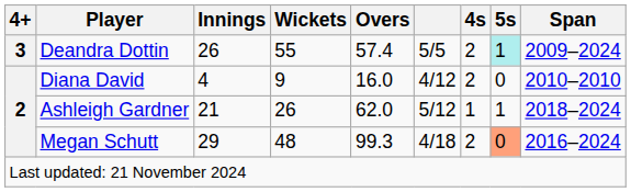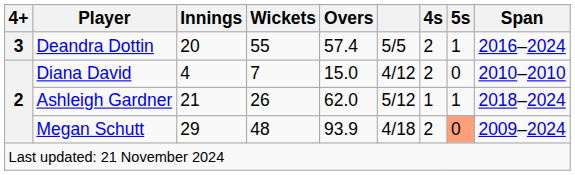 <table class="wikitable sortable">
 <tr>
 <th>4+</th>
 <th>Player</th>
 <th>Innings</th>
 <th>Wickets</th>
 <th>Overs</th>
 <th></th>
 <th>4s</th>
 <th>5s</th>
 <th>Span</th>
 </tr>
 <tr>
 <th>3</th>
 <td> <a href='#'>Deandra Dottin</a></td>
-<td>26</td>
+<td>20</td>
 <td>55</td>
 <td>57.4</td>
 <td>5/5</td>
 <td>2</td>
-<td style="background: paleturquoise;">1</td>
-<td><a href='#'>2009</a>–<a href='#'>2024</a></td>
+<td>1</td>
+<td><a href='#'>2016</a>–<a href='#'>2024</a></td>
 </tr>
 <tr>
 <th rowspan="3">2</th>
 <td> <a href='#'>Diana David</a></td>
 <td>4</td>
-<td>9</td>
-<td>16.0</td>
+<td>7</td>
+<td>15.0</td>
 <td>4/12</td>
 <td>2</td>
 <td>0</td>
 <td><a href='#'>2010</a>–<a href='#'>2010</a></td>
 </tr>
 <tr>
 <td> <a href='#'>Ashleigh Gardner</a></td>
 <td>21</td>
 <td>26</td>
 <td>62.0</td>
 <td>5/12</td>
 <td>1</td>
 <td>1</td>
 <td><a href='#'>2018</a>–<a href='#'>2024</a></td>
 </tr>
 <tr>
 <td> <a href='#'>Megan Schutt</a></td>
 <td>29</td>
 <td>48</td>
-<td>99.3</td>
+<td>93.9</td>
 <td>4/18</td>
 <td>2</td>
 <td style="background: lightsalmon;">0</td>
-<td><a href='#'>2016</a>–<a href='#'>2024</a></td>
+<td><a href='#'>2009</a>–<a href='#'>2024</a></td>
 </tr>
 <tr>
 <td colspan=10><small>Last updated: 21 November 2024</small></td>
 </tr>
 </table>
